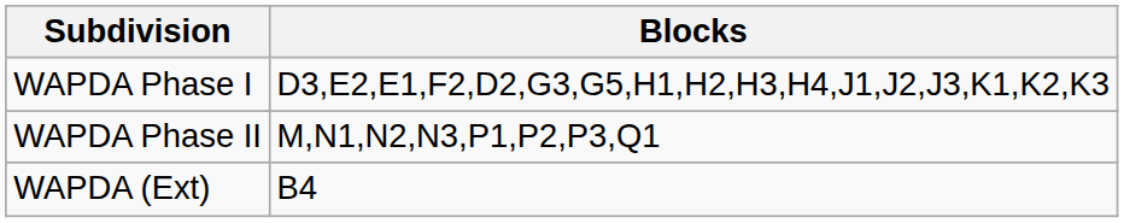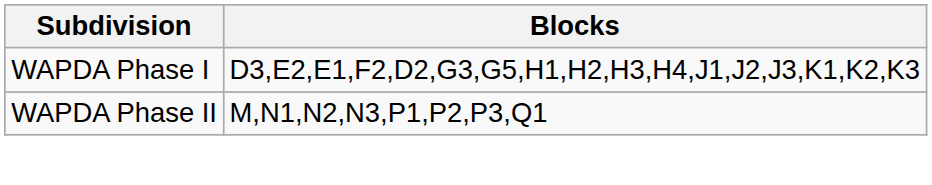 <table class="wikitable">
 <tr>
 <th>Subdivision</th>
 <th>Blocks</th>
 </tr>
 <tr>
 <td>WAPDA Phase I</td>
 <td>D3,E2,E1,F2,D2,G3,G5,H1,H2,H3,H4,J1,J2,J3,K1,K2,K3</td>
 </tr>
 <tr>
 <td>WAPDA Phase II</td>
 <td>M,N1,N2,N3,P1,P2,P3,Q1</td>
 </tr>
-<tr>
-<td>WAPDA (Ext)</td>
-<td>B4</td>
-</tr>
 </table>
